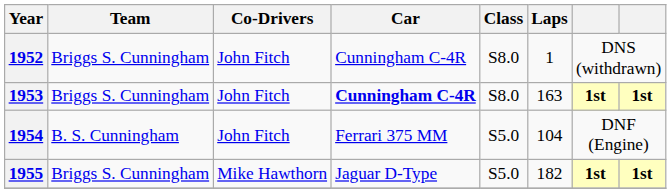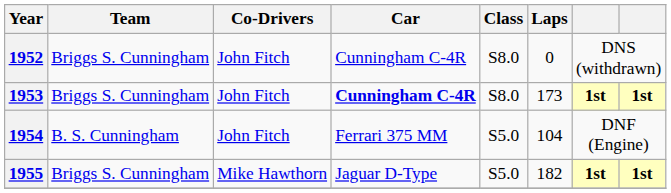 <table class="wikitable" style="text-align:center; font-size:90%">
 <tr>
 <th>Year</th>
 <th>Team</th>
 <th>Co-Drivers</th>
 <th>Car</th>
 <th>Class</th>
 <th>Laps</th>
 <th></th>
 <th></th>
 </tr>
 <tr>
 <th><a href='#'>1952</a></th>
 <td align="left"> <a href='#'>Briggs S. Cunningham</a></td>
 <td align="left"> <a href='#'>John Fitch</a></td>
 <td align="left"><a href='#'>Cunningham C-4R</a></td>
 <td>S8.0</td>
-<td>1</td>
+<td>0</td>
 <td colspan=2>DNS<br>(withdrawn)</td>
 </tr>
 <tr>
 <th><a href='#'>1953</a></th>
 <td align="left"> <a href='#'>Briggs S. Cunningham</a></td>
 <td align="left"> <a href='#'>John Fitch</a></td>
 <td align="left"><strong><a href='#'>Cunningham C-4R</a></strong></td>
 <td>S8.0</td>
-<td>163</td>
+<td>173</td>
 <td style="background:#ffffbf;"><strong>1st</strong></td>
 <td style="background:#ffffbf;"><strong>1st</strong></td>
 </tr>
 <tr>
 <th><a href='#'>1954</a></th>
 <td align="left"> <a href='#'>B. S. Cunningham</a></td>
 <td align="left"> <a href='#'>John Fitch</a></td>
 <td align="left"><a href='#'>Ferrari 375 MM</a></td>
 <td>S5.0</td>
 <td>104</td>
 <td colspan=2>DNF<br>(Engine)</td>
 </tr>
 <tr>
 <th><a href='#'>1955</a></th>
 <td align="left"> <a href='#'>Briggs S. Cunningham</a></td>
 <td align="left"> <a href='#'>Mike Hawthorn</a></td>
 <td align="left"><a href='#'>Jaguar D-Type</a></td>
 <td>S5.0</td>
 <td>182</td>
 <td style="background:#ffffbf;"><strong>1st</strong></td>
 <td style="background:#ffffbf;"><strong>1st</strong></td>
 </tr>
 <tr>
 </tr>
 </table>
